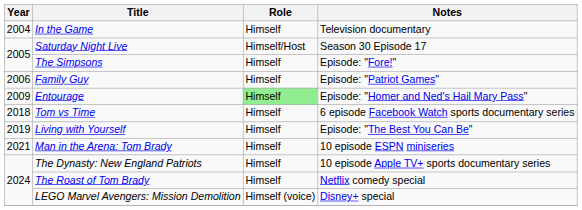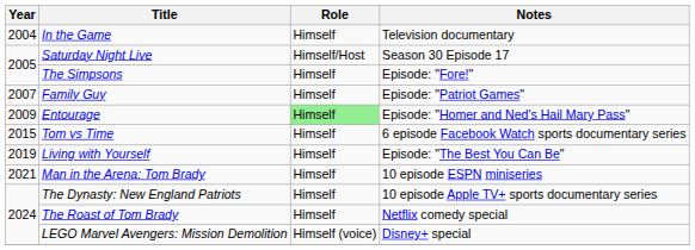 <table class="wikitable">
 <tr>
 <th>Year</th>
 <th>Title</th>
 <th>Role</th>
 <th>Notes</th>
 </tr>
 <tr>
 <td>2004</td>
 <td><em><a href='#'>In the Game</a></em></td>
 <td>Himself</td>
 <td>Television documentary</td>
 </tr>
 <tr>
 <td rowspan="2">2005</td>
 <td><em><a href='#'>Saturday Night Live</a></em></td>
 <td>Himself/Host</td>
 <td>Season 30 Episode 17</td>
 </tr>
 <tr>
 <td><em><a href='#'>The Simpsons</a></em></td>
 <td>Himself</td>
 <td>Episode: "<a href='#'>Fore!</a>"</td>
 </tr>
 <tr>
-<td>2006</td>
+<td>2007</td>
 <td><em><a href='#'>Family Guy</a></em></td>
 <td>Himself</td>
 <td>Episode: "<a href='#'>Patriot Games</a>"</td>
 </tr>
 <tr>
 <td>2009</td>
 <td><em><a href='#'>Entourage</a></em></td>
 <td style="background: lightgreen;">Himself</td>
 <td>Episode: "<a href='#'>Homer and Ned's Hail Mary Pass</a>"</td>
 </tr>
 <tr>
-<td>2018</td>
+<td>2015</td>
 <td><em><a href='#'>Tom vs Time</a></em></td>
 <td>Himself</td>
 <td>6 episode <a href='#'>Facebook Watch</a> sports documentary series</td>
 </tr>
 <tr>
 <td>2019</td>
 <td><em><a href='#'>Living with Yourself</a></em></td>
 <td>Himself</td>
 <td>Episode: "<a href='#'>The Best You Can Be</a>"</td>
 </tr>
 <tr>
 <td>2021</td>
 <td><em><a href='#'>Man in the Arena: Tom Brady</a></em></td>
 <td>Himself</td>
 <td>10 episode <a href='#'>ESPN</a> <a href='#'>miniseries</a></td>
 </tr>
 <tr>
 <td rowspan="3">2024</td>
 <td><em>The Dynasty: New England Patriots</em></td>
 <td>Himself</td>
 <td>10 episode <a href='#'>Apple TV+</a> sports documentary series</td>
 </tr>
 <tr>
 <td><em><a href='#'>The Roast of Tom Brady</a></em></td>
 <td>Himself</td>
 <td><a href='#'>Netflix</a> comedy special</td>
 </tr>
 <tr>
 <td><em>LEGO Marvel Avengers: Mission Demolition</em></td>
 <td>Himself (voice)</td>
 <td><a href='#'>Disney+</a> special</td>
 </tr>
 <tr>
 </tr>
 </table>
